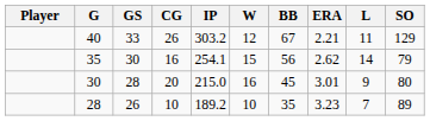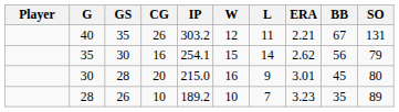 <table class="wikitable sortable">
 <tr>
 <th bgcolor="#DDDDFF" width="16%">Player</th>
 <th bgcolor="#DDDDFF" width="9%">G</th>
 <th bgcolor="#DDDDFF" width="9%">GS</th>
 <th bgcolor="#DDDDFF" width="9%">CG</th>
 <th bgcolor="#DDDDFF" width="9%">IP</th>
 <th bgcolor="#DDDDFF" width="9%">W</th>
+<th bgcolor="#DDDDFF" width="9%">L</th>
+<th bgcolor="#DDDDFF" width="9%">ERA</th>
 <th bgcolor="#DDDDFF" width="9%">BB</th>
-<th bgcolor="#DDDDFF" width="9%">ERA</th>
-<th bgcolor="#DDDDFF" width="9%">L</th>
 <th bgcolor="#DDDDFF" width="9%">SO</th>
 </tr>
 <tr align="center">
 <td></td>
 <td>40</td>
-<td>33</td>
+<td>35</td>
 <td>26</td>
 <td>303.2</td>
 <td>12</td>
+<td>11</td>
+<td>2.21</td>
 <td>67</td>
-<td>2.21</td>
-<td>11</td>
-<td>129</td>
+<td>131</td>
 </tr>
 <tr align="center">
 <td></td>
 <td>35</td>
 <td>30</td>
 <td>16</td>
 <td>254.1</td>
 <td>15</td>
+<td>14</td>
+<td>2.62</td>
 <td>56</td>
-<td>2.62</td>
-<td>14</td>
 <td>79</td>
 </tr>
 <tr align="center">
 <td></td>
 <td>30</td>
 <td>28</td>
 <td>20</td>
 <td>215.0</td>
 <td>16</td>
+<td>9</td>
+<td>3.01</td>
 <td>45</td>
-<td>3.01</td>
-<td>9</td>
 <td>80</td>
 </tr>
 <tr align="center">
 <td></td>
 <td>28</td>
 <td>26</td>
 <td>10</td>
 <td>189.2</td>
 <td>10</td>
+<td>7</td>
+<td>3.23</td>
 <td>35</td>
-<td>3.23</td>
-<td>7</td>
 <td>89</td>
 </tr>
 </table>
